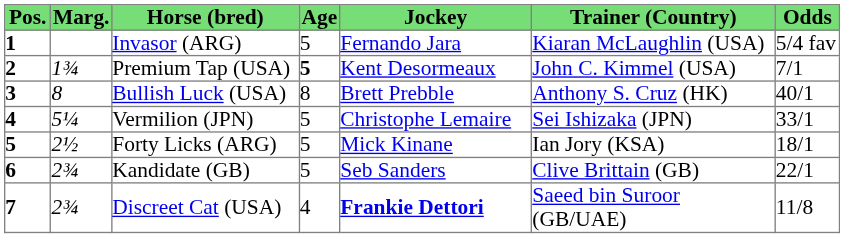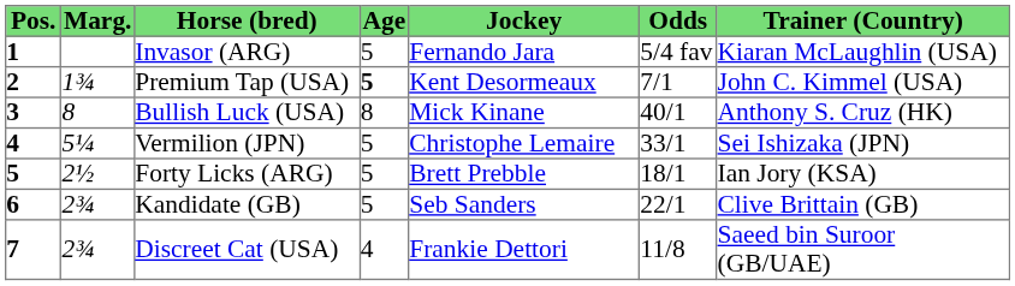 <table class = "sortable" | border="1" cellpadding="0" style="border-collapse: collapse;">
 <tr style="background:#7d7; text-align:center;">
 <th style="width:35px;"><strong>Pos.</strong></th>
 <th style="width:45px;"><strong>Marg.</strong></th>
 <th style="width:160px;"><strong>Horse (bred)</strong></th>
 <th style="width:30px;"><strong>Age</strong></th>
 <th style="width:160px;"><strong>Jockey</strong></th>
+<th style="width:50px;"><strong>Odds</strong></th>
 <th style="width:210px;"><strong>Trainer (Country)</strong></th>
-<th style="width:50px;"><strong>Odds</strong></th>
 </tr>
 <tr>
 <td><strong>1</strong></td>
 <td></td>
 <td><a href='#'>Invasor</a> (ARG)</td>
 <td>5</td>
 <td><a href='#'>Fernando Jara</a></td>
+<td>5/4 fav</td>
 <td><a href='#'>Kiaran McLaughlin</a> (USA)</td>
-<td>5/4 fav</td>
 </tr>
 <tr>
 <td><strong>2</strong></td>
 <td><em>1¾</em></td>
 <td>Premium Tap (USA)</td>
 <td><strong>5</strong></td>
 <td><a href='#'>Kent Desormeaux</a></td>
+<td>7/1</td>
 <td><a href='#'>John C. Kimmel</a> (USA)</td>
-<td>7/1</td>
 </tr>
 <tr>
 <td><strong>3</strong></td>
 <td><em>8</em></td>
 <td><a href='#'>Bullish Luck</a> (USA)</td>
 <td>8</td>
-<td><a href='#'>Brett Prebble</a></td>
+<td><a href='#'>Mick Kinane</a></td>
+<td>40/1</td>
 <td><a href='#'>Anthony S. Cruz</a> (HK)</td>
-<td>40/1</td>
 </tr>
 <tr>
 <td><strong>4</strong></td>
 <td><em>5¼</em></td>
 <td>Vermilion (JPN)</td>
 <td>5</td>
 <td><a href='#'>Christophe Lemaire</a></td>
+<td>33/1</td>
 <td><a href='#'>Sei Ishizaka</a> (JPN)</td>
-<td>33/1</td>
 </tr>
 <tr>
 <td><strong>5</strong></td>
 <td><em>2½</em></td>
 <td>Forty Licks (ARG)</td>
 <td>5</td>
-<td><a href='#'>Mick Kinane</a></td>
+<td><a href='#'>Brett Prebble</a></td>
+<td>18/1</td>
 <td>Ian Jory (KSA)</td>
-<td>18/1</td>
 </tr>
 <tr>
 <td><strong>6</strong></td>
 <td><em>2¾</em></td>
 <td>Kandidate (GB)</td>
 <td>5</td>
 <td><a href='#'>Seb Sanders</a></td>
+<td>22/1</td>
 <td><a href='#'>Clive Brittain</a> (GB)</td>
-<td>22/1</td>
 </tr>
 <tr>
 <td><strong>7</strong></td>
 <td><em>2¾</em></td>
 <td><a href='#'>Discreet Cat</a> (USA)</td>
 <td>4</td>
-<td><strong><a href='#'>Frankie Dettori</a></strong></td>
+<td><a href='#'>Frankie Dettori</a></td>
+<td>11/8</td>
 <td><a href='#'>Saeed bin Suroor</a> (GB/UAE)</td>
-<td>11/8</td>
 </tr>
 </table>
